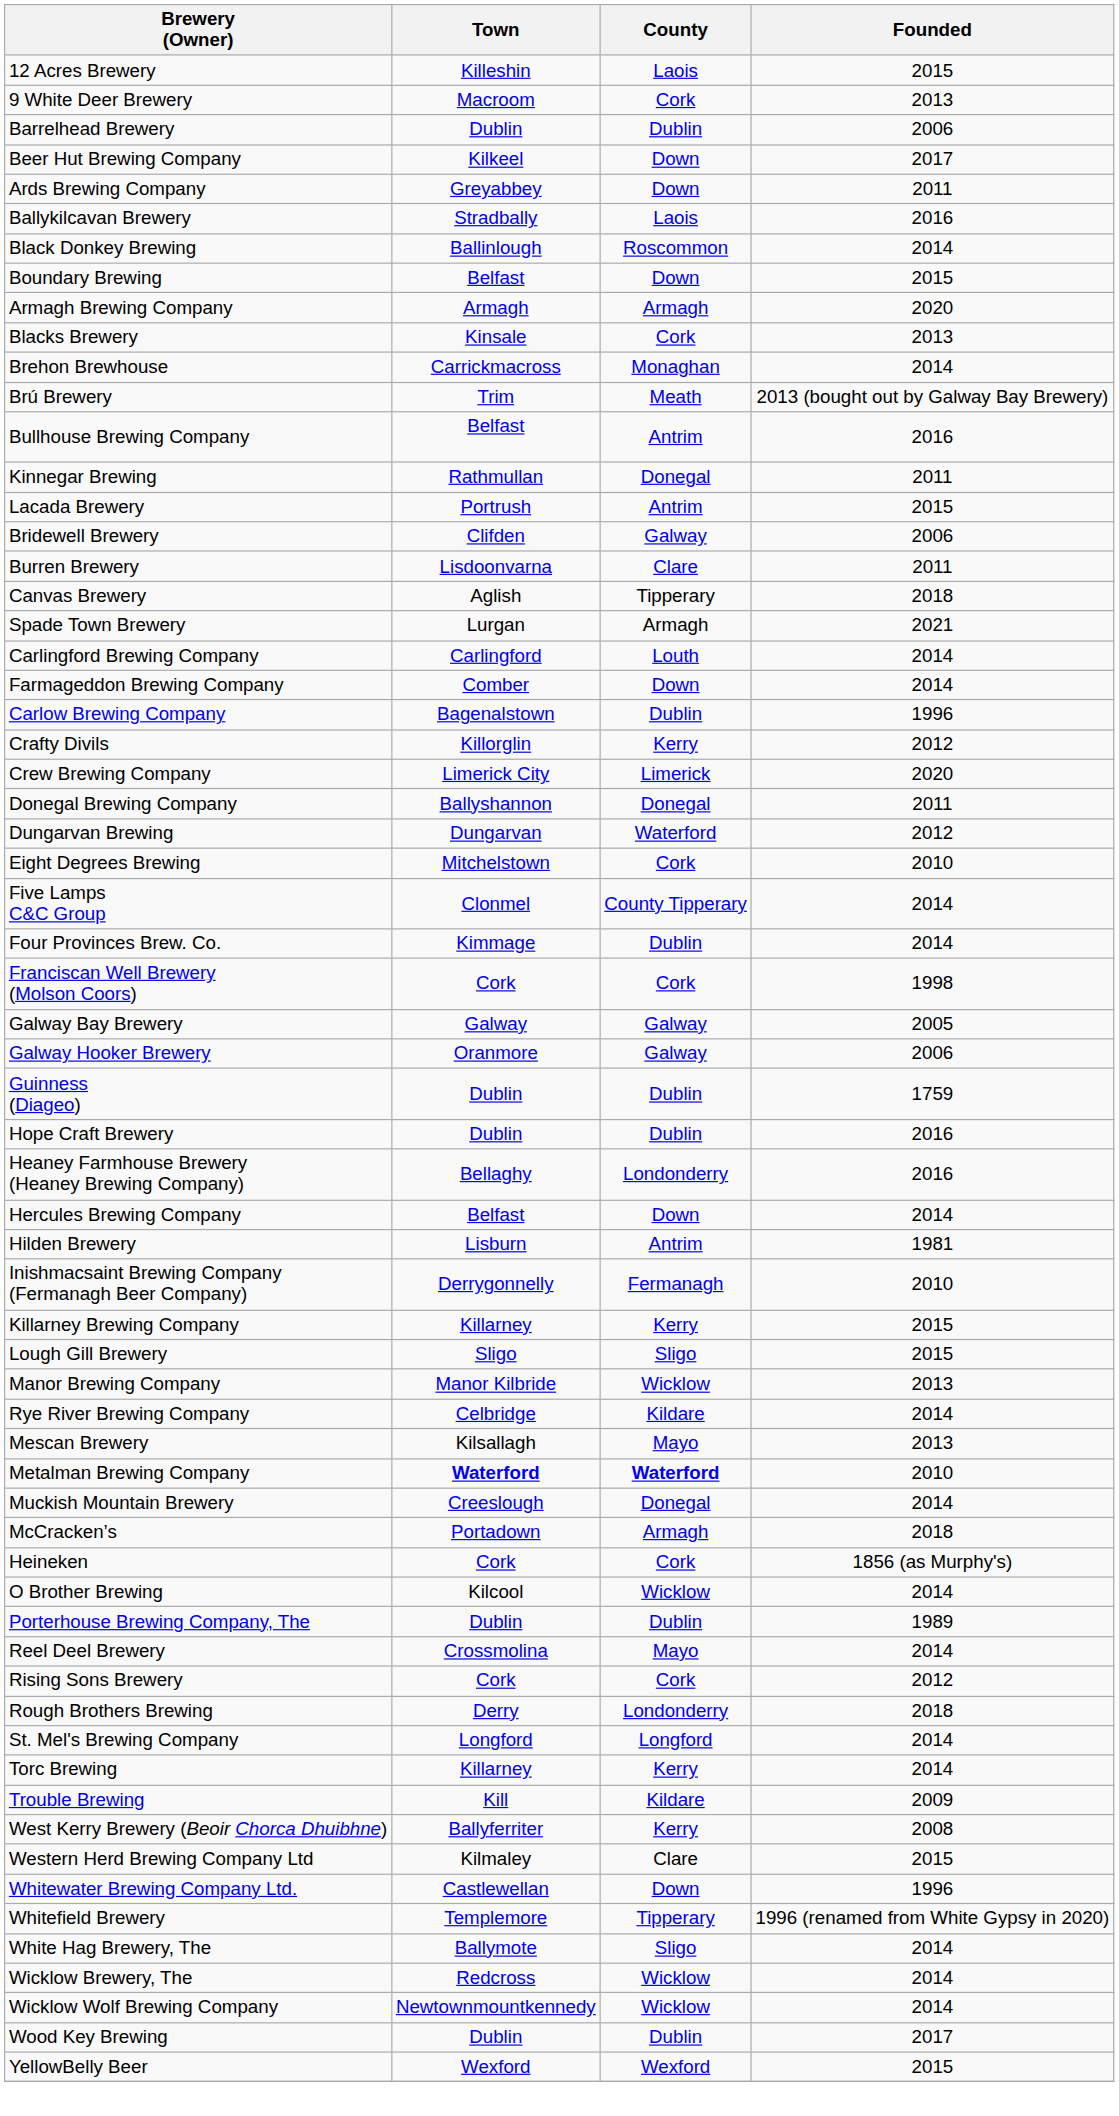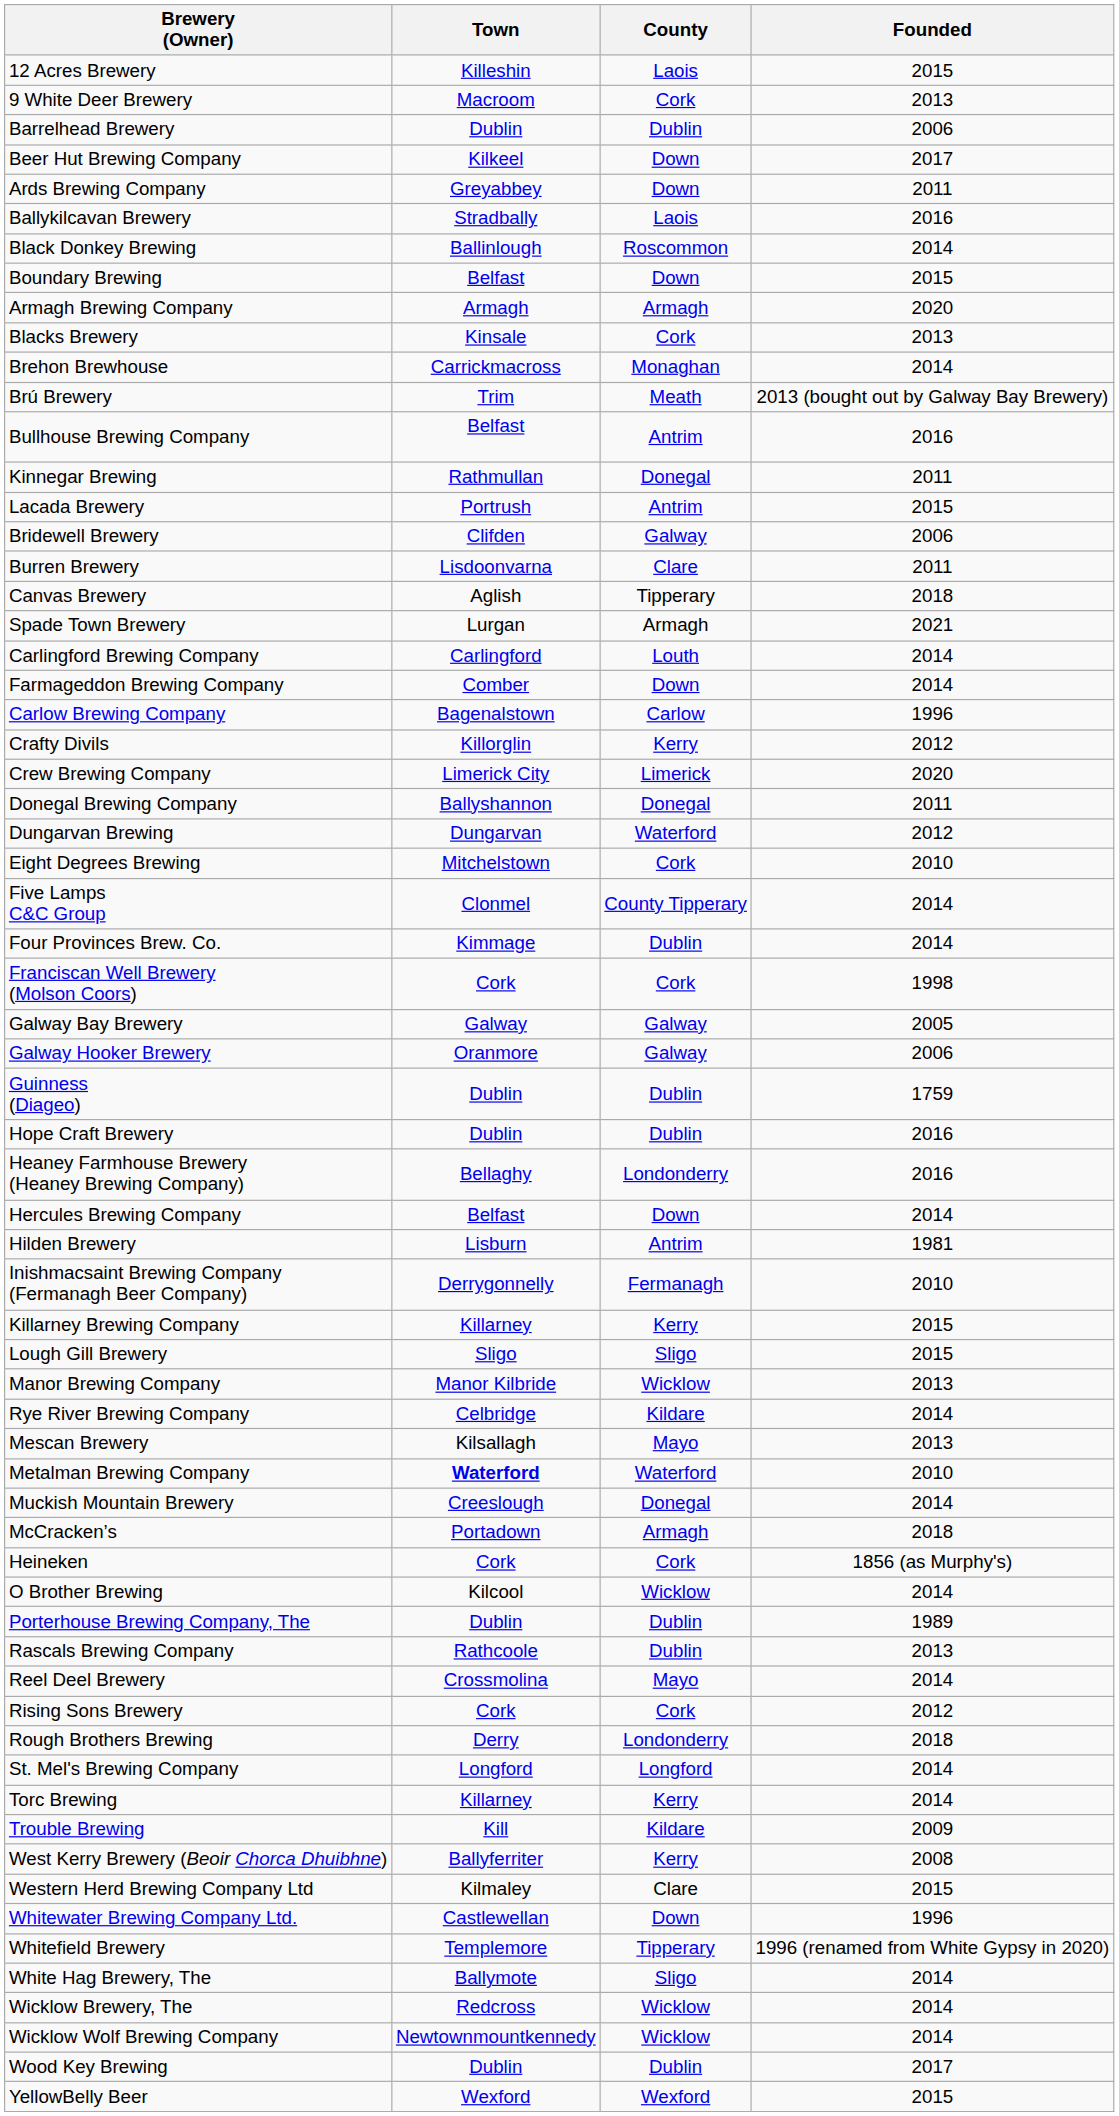 <table class="wikitable sortable" style="text-align:center">
 <tr>
 <th>Brewery <br>(Owner)</th>
 <th>Town</th>
 <th>County</th>
 <th>Founded</th>
 </tr>
 <tr>
 <td align="left">12 Acres Brewery </td>
 <td><a href='#'>Killeshin</a></td>
 <td><a href='#'>Laois</a></td>
 <td>2015</td>
 </tr>
 <tr>
 <td align="left">9 White Deer Brewery</td>
 <td><a href='#'>Macroom</a></td>
 <td><a href='#'>Cork</a></td>
 <td>2013</td>
 </tr>
 <tr>
 <td align="left">Barrelhead Brewery</td>
 <td><a href='#'>Dublin</a></td>
 <td><a href='#'>Dublin</a></td>
 <td>2006</td>
 </tr>
 <tr>
 <td align="left">Beer Hut Brewing Company</td>
 <td><a href='#'>Kilkeel</a></td>
 <td><a href='#'>Down</a></td>
 <td>2017</td>
 </tr>
 <tr>
 <td align="left">Ards Brewing Company</td>
 <td><a href='#'>Greyabbey</a></td>
 <td><a href='#'>Down</a></td>
 <td>2011</td>
 </tr>
 <tr>
 <td align="left">Ballykilcavan Brewery </td>
 <td><a href='#'>Stradbally</a></td>
 <td><a href='#'>Laois</a></td>
 <td>2016</td>
 </tr>
 <tr>
 <td align="left">Black Donkey Brewing</td>
 <td><a href='#'>Ballinlough</a></td>
 <td><a href='#'>Roscommon</a></td>
 <td>2014</td>
 </tr>
 <tr>
 <td align="left">Boundary Brewing</td>
 <td><a href='#'>Belfast</a></td>
 <td><a href='#'>Down</a> <br></td>
 <td>2015</td>
 </tr>
 <tr>
 <td align="left">Armagh Brewing Company</td>
 <td><a href='#'>Armagh</a></td>
 <td><a href='#'>Armagh</a></td>
 <td>2020</td>
 </tr>
 <tr>
 <td align="left">Blacks Brewery</td>
 <td><a href='#'>Kinsale</a></td>
 <td><a href='#'>Cork</a></td>
 <td>2013</td>
 </tr>
 <tr>
 <td align="left">Brehon Brewhouse</td>
 <td><a href='#'>Carrickmacross</a></td>
 <td><a href='#'>Monaghan</a></td>
 <td>2014</td>
 </tr>
 <tr>
 <td align="left">Brú Brewery</td>
 <td><a href='#'>Trim</a></td>
 <td><a href='#'>Meath</a></td>
 <td>2013 (bought out by Galway Bay Brewery)</td>
 </tr>
 <tr>
 <td align="left">Bullhouse Brewing Company</td>
 <td><a href='#'>Belfast</a> <br><br></td>
 <td><a href='#'>Antrim</a></td>
 <td>2016</td>
 </tr>
 <tr>
 <td align="left">Kinnegar Brewing</td>
 <td><a href='#'>Rathmullan</a></td>
 <td><a href='#'>Donegal</a></td>
 <td>2011</td>
 </tr>
 <tr>
 <td align="left">Lacada Brewery</td>
 <td><a href='#'>Portrush</a></td>
 <td><a href='#'>Antrim</a></td>
 <td>2015</td>
 </tr>
 <tr>
 <td align="left">Bridewell Brewery</td>
 <td><a href='#'>Clifden</a></td>
 <td><a href='#'>Galway</a></td>
 <td>2006</td>
 </tr>
 <tr>
 <td align="left">Burren Brewery</td>
 <td><a href='#'>Lisdoonvarna</a></td>
 <td><a href='#'>Clare</a></td>
 <td>2011</td>
 </tr>
 <tr>
 <td align="left">Canvas Brewery</td>
 <td>Aglish</td>
 <td>Tipperary</td>
 <td>2018</td>
 </tr>
 <tr>
 <td align="left">Spade Town Brewery</td>
 <td>Lurgan</td>
 <td>Armagh</td>
 <td>2021</td>
 </tr>
 <tr>
 <td align="left">Carlingford Brewing Company</td>
 <td><a href='#'>Carlingford</a></td>
 <td><a href='#'>Louth</a></td>
 <td>2014</td>
 </tr>
 <tr>
 <td align="left">Farmageddon Brewing Company</td>
 <td><a href='#'>Comber</a></td>
 <td><a href='#'>Down</a></td>
 <td>2014</td>
 </tr>
 <tr>
 <td align="left"><a href='#'>Carlow Brewing Company</a></td>
 <td><a href='#'>Bagenalstown</a></td>
-<td><a href='#'>Dublin</a></td>
+<td><a href='#'>Carlow</a></td>
 <td>1996</td>
 </tr>
 <tr>
 <td align="left">Crafty Divils</td>
 <td><a href='#'>Killorglin</a></td>
 <td><a href='#'>Kerry</a></td>
 <td>2012</td>
 </tr>
 <tr>
 <td align="left">Crew Brewing Company</td>
 <td><a href='#'>Limerick City</a></td>
 <td><a href='#'>Limerick</a></td>
 <td>2020</td>
 </tr>
 <tr>
 <td align="left">Donegal Brewing Company</td>
 <td><a href='#'>Ballyshannon</a></td>
 <td><a href='#'>Donegal</a></td>
 <td>2011</td>
 </tr>
 <tr>
 <td align="left">Dungarvan Brewing</td>
 <td><a href='#'>Dungarvan</a></td>
 <td><a href='#'>Waterford</a></td>
 <td>2012</td>
 </tr>
 <tr>
 <td align="left">Eight Degrees Brewing <br></td>
 <td><a href='#'>Mitchelstown</a></td>
 <td><a href='#'>Cork</a></td>
 <td>2010</td>
 </tr>
 <tr>
 <td align="left">Five Lamps <br><a href='#'>C&C Group</a></td>
 <td><a href='#'>Clonmel</a></td>
 <td><a href='#'>County Tipperary</a></td>
 <td>2014</td>
 </tr>
 <tr>
 <td align="left">Four Provinces Brew. Co.</td>
 <td><a href='#'>Kimmage</a></td>
 <td><a href='#'>Dublin</a></td>
 <td>2014</td>
 </tr>
 <tr>
 <td align="left"><a href='#'> Franciscan Well Brewery</a><br>(<a href='#'>Molson Coors</a>)</td>
 <td><a href='#'>Cork</a></td>
 <td><a href='#'>Cork</a></td>
 <td>1998</td>
 </tr>
 <tr>
 <td align="left">Galway Bay Brewery</td>
 <td><a href='#'>Galway</a></td>
 <td><a href='#'>Galway</a></td>
 <td>2005</td>
 </tr>
 <tr>
 <td align="left"><a href='#'>Galway Hooker Brewery</a></td>
 <td><a href='#'>Oranmore</a></td>
 <td><a href='#'>Galway</a></td>
 <td>2006</td>
 </tr>
 <tr>
 <td align="left"><a href='#'>Guinness</a> <br>(<a href='#'>Diageo</a>)</td>
 <td><a href='#'>Dublin</a></td>
 <td><a href='#'>Dublin</a></td>
 <td>1759</td>
 </tr>
 <tr>
 <td align="left">Hope Craft Brewery </td>
 <td><a href='#'>Dublin</a></td>
 <td><a href='#'>Dublin</a></td>
 <td>2016</td>
 </tr>
 <tr>
 <td align="left">Heaney Farmhouse Brewery <br>(Heaney Brewing Company)<br></td>
 <td><a href='#'>Bellaghy</a></td>
 <td><a href='#'>Londonderry</a></td>
 <td>2016</td>
 </tr>
 <tr>
 <td align="left">Hercules Brewing Company <br></td>
 <td><a href='#'>Belfast</a></td>
 <td><a href='#'>Down</a> <br></td>
 <td>2014</td>
 </tr>
 <tr>
 <td align="left">Hilden Brewery</td>
 <td><a href='#'>Lisburn</a></td>
 <td><a href='#'>Antrim</a></td>
 <td>1981</td>
 </tr>
 <tr>
 <td align="left">Inishmacsaint Brewing Company<br>(Fermanagh Beer Company)</td>
 <td><a href='#'>Derrygonnelly</a></td>
 <td><a href='#'>Fermanagh</a></td>
 <td>2010</td>
 </tr>
 <tr>
 <td align="left">Killarney Brewing Company</td>
 <td><a href='#'>Killarney</a></td>
 <td><a href='#'>Kerry</a></td>
 <td>2015</td>
 </tr>
 <tr>
 <td align="left">Lough Gill Brewery</td>
 <td><a href='#'>Sligo</a></td>
 <td><a href='#'>Sligo</a></td>
 <td>2015</td>
 </tr>
 <tr>
 <td align="left">Manor Brewing Company</td>
 <td><a href='#'>Manor Kilbride</a></td>
 <td><a href='#'>Wicklow</a></td>
 <td>2013</td>
 </tr>
 <tr>
 <td align="left">Rye River Brewing Company</td>
 <td><a href='#'>Celbridge</a></td>
 <td><a href='#'>Kildare</a></td>
 <td>2014</td>
 </tr>
 <tr>
 <td align="left">Mescan Brewery</td>
 <td>Kilsallagh</td>
 <td><a href='#'>Mayo</a></td>
 <td>2013</td>
 </tr>
 <tr>
 <td align="left">Metalman Brewing Company</td>
 <td><strong><a href='#'>Waterford</a></strong></td>
-<td><strong><a href='#'>Waterford</a></strong></td>
+<td><a href='#'>Waterford</a></td>
 <td>2010</td>
 </tr>
 <tr>
 <td align="left">Muckish Mountain Brewery</td>
 <td><a href='#'>Creeslough</a></td>
 <td><a href='#'>Donegal</a></td>
 <td>2014</td>
 </tr>
 <tr>
 <td align="left">McCracken’s</td>
 <td><a href='#'>Portadown</a></td>
 <td><a href='#'>Armagh</a></td>
 <td>2018</td>
 </tr>
 <tr>
 <td align="left">Heineken</td>
 <td><a href='#'>Cork</a></td>
 <td><a href='#'>Cork</a></td>
 <td>1856 (as Murphy's)</td>
 </tr>
 <tr>
 <td align="left">O Brother Brewing</td>
 <td>Kilcool</td>
 <td><a href='#'>Wicklow</a></td>
 <td>2014</td>
 </tr>
 <tr>
 <td align="left"><a href='#'>Porterhouse Brewing Company, The</a></td>
 <td><a href='#'>Dublin</a></td>
 <td><a href='#'>Dublin</a></td>
 <td>1989</td>
+</tr>
+<tr>
+<td align="left">Rascals Brewing Company</td>
+<td><a href='#'>Rathcoole</a></td>
+<td><a href='#'>Dublin</a></td>
+<td>2013</td>
 </tr>
 <tr>
 <td align="left">Reel Deel Brewery</td>
 <td><a href='#'>Crossmolina</a></td>
 <td><a href='#'>Mayo</a></td>
 <td>2014</td>
 </tr>
 <tr>
 <td align="left">Rising Sons Brewery</td>
 <td><a href='#'>Cork</a></td>
 <td><a href='#'>Cork</a></td>
 <td>2012</td>
 </tr>
 <tr>
 <td align="left">Rough Brothers Brewing</td>
 <td><a href='#'>Derry</a></td>
 <td><a href='#'>Londonderry</a></td>
 <td>2018</td>
 </tr>
 <tr>
 <td align="left">St. Mel's Brewing Company</td>
 <td><a href='#'>Longford</a></td>
 <td><a href='#'>Longford</a></td>
 <td>2014</td>
 </tr>
 <tr>
 <td align="left">Torc Brewing</td>
 <td><a href='#'>Killarney</a></td>
 <td><a href='#'>Kerry</a></td>
 <td>2014</td>
 </tr>
 <tr>
 <td align="left"><a href='#'>Trouble Brewing</a></td>
 <td><a href='#'>Kill</a></td>
 <td><a href='#'>Kildare</a></td>
 <td>2009</td>
 </tr>
 <tr>
 <td align="left">West Kerry Brewery (<em>Beoir <a href='#'>Chorca Dhuibhne</a></em>)</td>
 <td><a href='#'>Ballyferriter</a></td>
 <td><a href='#'>Kerry</a></td>
 <td>2008</td>
 </tr>
 <tr>
 <td align="left">Western Herd Brewing Company Ltd</td>
 <td>Kilmaley</td>
 <td>Clare</td>
 <td>2015</td>
 </tr>
 <tr>
 <td align="left"><a href='#'>Whitewater Brewing Company Ltd.</a></td>
 <td><a href='#'>Castlewellan</a></td>
 <td><a href='#'>Down</a></td>
 <td>1996</td>
 </tr>
 <tr>
 <td align="left">Whitefield Brewery</td>
 <td><a href='#'>Templemore</a></td>
 <td><a href='#'>Tipperary</a></td>
 <td>1996 (renamed from White Gypsy in 2020)</td>
 </tr>
 <tr>
 <td align="left">White Hag Brewery, The</td>
 <td><a href='#'>Ballymote</a></td>
 <td><a href='#'>Sligo</a></td>
 <td>2014</td>
 </tr>
 <tr>
 <td align="left">Wicklow Brewery, The</td>
 <td><a href='#'>Redcross</a></td>
 <td><a href='#'>Wicklow</a></td>
 <td>2014</td>
 </tr>
 <tr>
 <td align="left">Wicklow Wolf Brewing Company</td>
 <td><a href='#'>Newtownmountkennedy</a></td>
 <td><a href='#'>Wicklow</a></td>
 <td>2014</td>
 </tr>
 <tr>
 <td align="left">Wood Key Brewing</td>
 <td><a href='#'>Dublin</a></td>
 <td><a href='#'>Dublin</a></td>
 <td>2017</td>
 </tr>
 <tr>
 <td align="left">YellowBelly Beer</td>
 <td><a href='#'>Wexford</a></td>
 <td><a href='#'>Wexford</a></td>
 <td>2015</td>
 </tr>
 <tr>
 </tr>
 </table>
